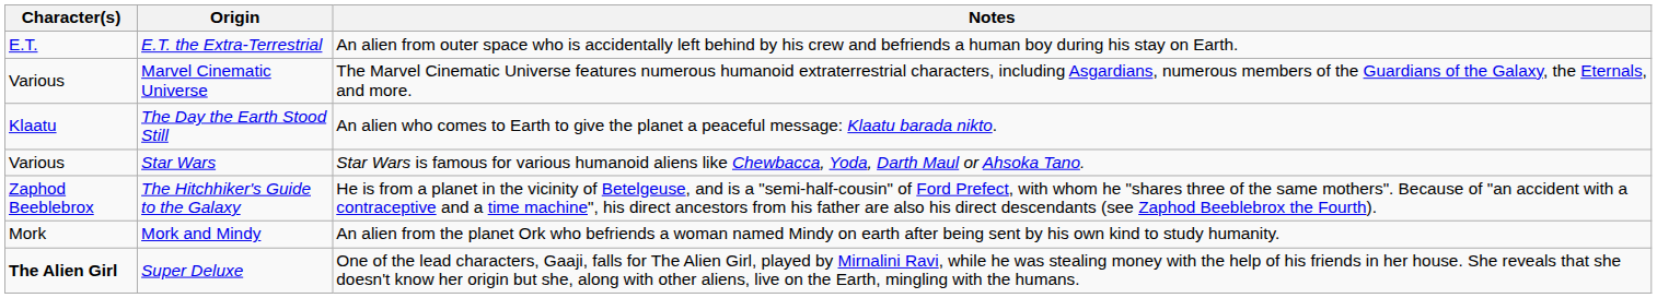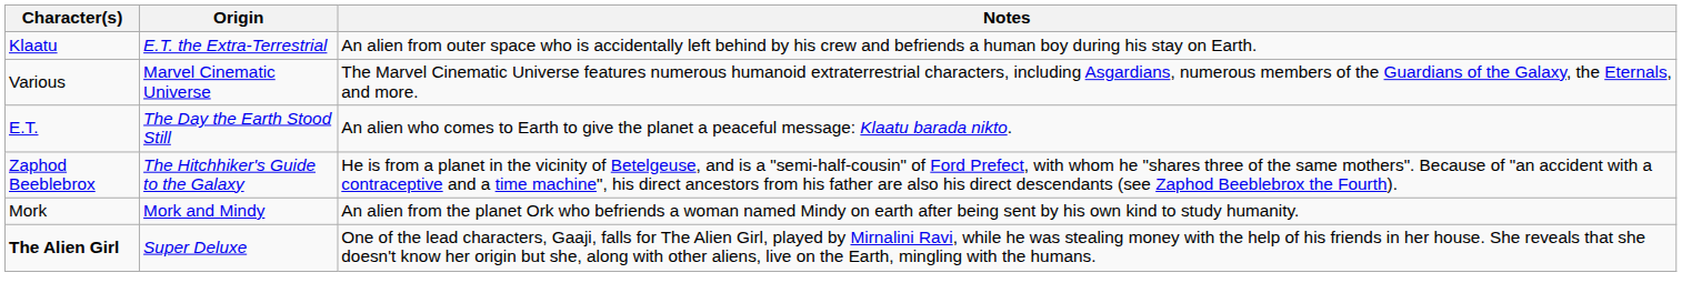 <table class="wikitable sortable">
 <tr>
 <th>Character(s)</th>
 <th>Origin</th>
 <th>Notes</th>
 </tr>
 <tr>
-<td><a href='#'>E.T.</a></td>
+<td><a href='#'>Klaatu</a></td>
 <td><em><a href='#'>E.T. the Extra-Terrestrial</a></em></td>
 <td>An alien from outer space who is accidentally left behind by his crew and befriends a human boy during his stay on Earth.</td>
 </tr>
 <tr>
 <td>Various</td>
 <td><a href='#'>Marvel Cinematic Universe</a></td>
 <td>The Marvel Cinematic Universe features numerous humanoid extraterrestrial characters, including <a href='#'>Asgardians</a>, numerous members of the <a href='#'>Guardians of the Galaxy</a>, the <a href='#'>Eternals</a>, and more.</td>
 </tr>
 <tr>
-<td><a href='#'>Klaatu</a></td>
+<td><a href='#'>E.T.</a></td>
 <td><em><a href='#'>The Day the Earth Stood Still</a></em></td>
 <td>An alien who comes to Earth to give the planet a peaceful message: <em><a href='#'>Klaatu barada nikto</a></em>.</td>
-</tr>
-<tr>
-<td>Various</td>
-<td><em><a href='#'>Star Wars</a></em></td>
-<td><em>Star Wars</em> is famous for various humanoid aliens like <em><a href='#'>Chewbacca</a>, <a href='#'>Yoda</a>, <a href='#'>Darth Maul</a> or <a href='#'>Ahsoka Tano</a>.</em></td>
 </tr>
 <tr>
 <td><a href='#'>Zaphod Beeblebrox</a></td>
 <td><em><a href='#'>The Hitchhiker's Guide to the Galaxy</a></em></td>
 <td>He is from a planet in the vicinity of <a href='#'>Betelgeuse</a>, and is a "semi-half-cousin" of <a href='#'>Ford Prefect</a>, with whom he "shares three of the same mothers". Because of "an accident with a <a href='#'>contraceptive</a> and a <a href='#'>time machine</a>", his direct ancestors from his father are also his direct descendants (see <a href='#'>Zaphod Beeblebrox the Fourth</a>).</td>
 </tr>
 <tr>
 <td>Mork</td>
 <td><a href='#'>Mork and Mindy</a></td>
 <td>An alien from the planet Ork who befriends a woman named Mindy on earth after being sent by his own kind to study humanity.</td>
 </tr>
 <tr>
 <td><strong>The Alien Girl</strong></td>
 <td><em><a href='#'>Super Deluxe</a></em></td>
 <td>One of the lead characters, Gaaji, falls for The Alien Girl, played by <a href='#'>Mirnalini Ravi</a>, while he was stealing money with the help of his friends in her house. She reveals that she doesn't know her origin but she, along with other aliens, live on the Earth, mingling with the humans.</td>
 </tr>
 </table>
